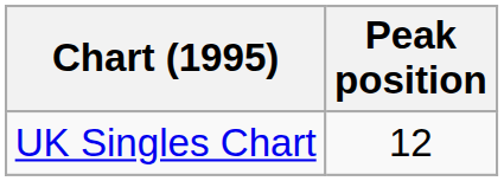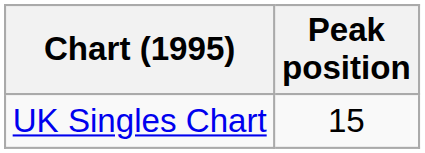 <table class="wikitable sortable">
 <tr>
 <th align="left">Chart (1995)</th>
 <th align="left">Peak<br>position</th>
 </tr>
 <tr>
 <td align="left"><a href='#'>UK Singles Chart</a></td>
-<td align="center">12</td>
+<td align="center">15</td>
 </tr>
 </table>
